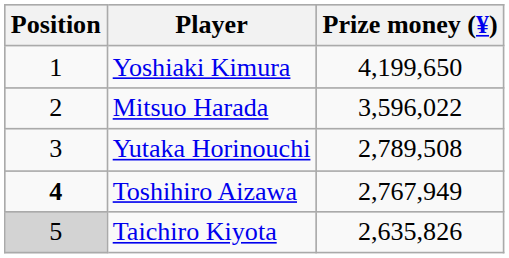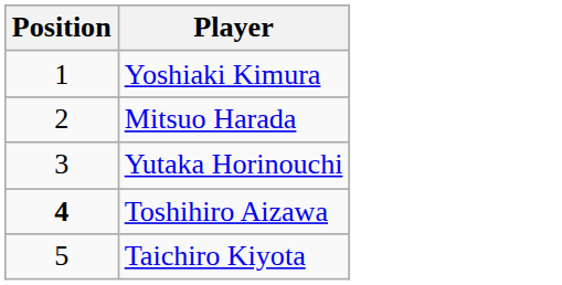 <table class="wikitable">
 <tr>
 <th>Position</th>
 <th>Player</th>
-<th>Prize money (<a href='#'>¥</a>)</th>
 </tr>
 <tr>
 <td align=center>1</td>
 <td> <a href='#'>Yoshiaki Kimura</a></td>
-<td align=center>4,199,650</td>
 </tr>
 <tr>
 <td align=center>2</td>
 <td> <a href='#'>Mitsuo Harada</a></td>
-<td align=center>3,596,022</td>
 </tr>
 <tr>
 <td align=center>3</td>
 <td> <a href='#'>Yutaka Horinouchi</a></td>
-<td align=center>2,789,508</td>
 </tr>
 <tr>
 <td align=center><strong>4</strong></td>
 <td> <a href='#'>Toshihiro Aizawa</a></td>
-<td align=center>2,767,949</td>
 </tr>
 <tr>
-<td align=center style="background: lightgrey;">5</td>
+<td align=center>5</td>
 <td> <a href='#'>Taichiro Kiyota</a></td>
-<td align=center>2,635,826</td>
 </tr>
 </table>
